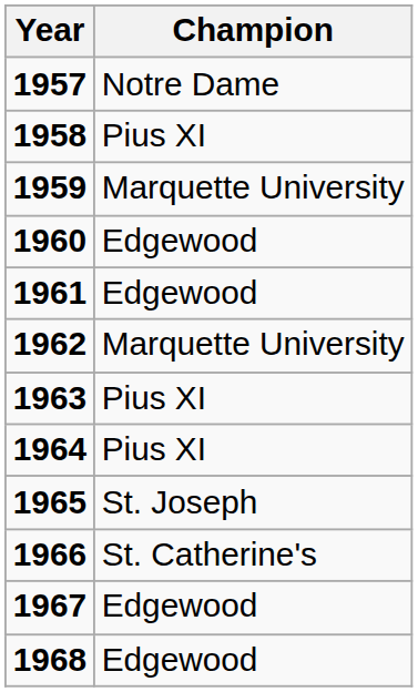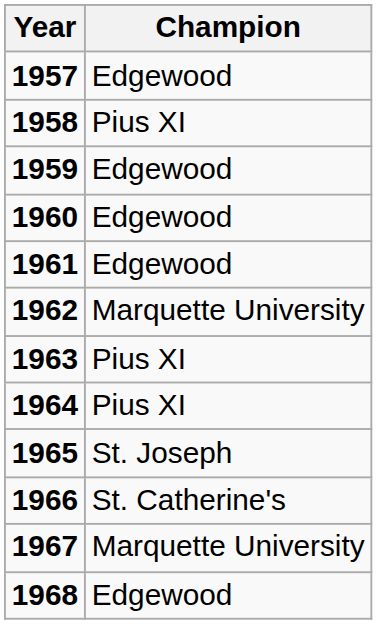 <table class="wikitable">
 <tr>
 <th>Year</th>
 <th>Champion</th>
 </tr>
 <tr>
 <td><strong>1957</strong></td>
-<td>Notre Dame</td>
+<td>Edgewood</td>
 </tr>
 <tr>
 <td><strong>1958</strong></td>
 <td>Pius XI</td>
 </tr>
 <tr>
 <td><strong>1959</strong></td>
-<td>Marquette University</td>
+<td>Edgewood</td>
 </tr>
 <tr>
 <td><strong>1960</strong></td>
 <td>Edgewood</td>
 </tr>
 <tr>
 <td><strong>1961</strong></td>
 <td>Edgewood</td>
 </tr>
 <tr>
 <td><strong>1962</strong></td>
 <td>Marquette University</td>
 </tr>
 <tr>
 <td><strong>1963</strong></td>
 <td>Pius XI</td>
 </tr>
 <tr>
 <td><strong>1964</strong></td>
 <td>Pius XI</td>
 </tr>
 <tr>
 <td><strong>1965</strong></td>
 <td>St. Joseph</td>
 </tr>
 <tr>
 <td><strong>1966</strong></td>
 <td>St. Catherine's</td>
 </tr>
 <tr>
 <td><strong>1967</strong></td>
-<td>Edgewood</td>
+<td>Marquette University</td>
 </tr>
 <tr>
 <td><strong>1968</strong></td>
 <td>Edgewood</td>
 </tr>
 </table>
